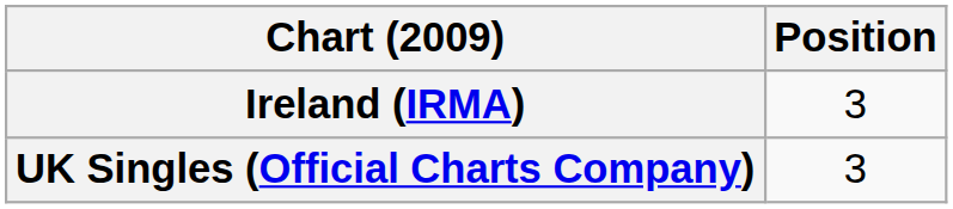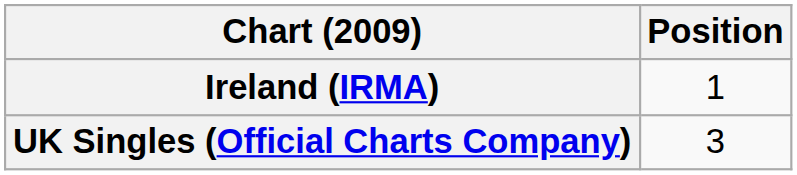 <table class="wikitable plainrowheaders sortable" style="text-align:center">
 <tr>
 <th scope="col">Chart (2009)</th>
 <th scope="col">Position</th>
 </tr>
 <tr>
 <th scope="row">Ireland (<a href='#'>IRMA</a>)</th>
-<td align="center">3</td>
+<td align="center">1</td>
 </tr>
 <tr>
 <th scope="row">UK Singles (<a href='#'>Official Charts Company</a>)</th>
 <td align="center">3</td>
 </tr>
 </table>
